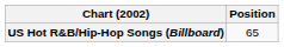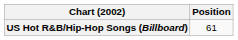 <table class="wikitable plainrowheaders" style="text-align:center">
 <tr>
 <th>Chart (2002)</th>
 <th>Position</th>
 </tr>
 <tr>
 <th scope="row">US Hot R&B/Hip-Hop Songs (<em>Billboard</em>)</th>
-<td>65</td>
+<td>61</td>
 </tr>
 </table>
